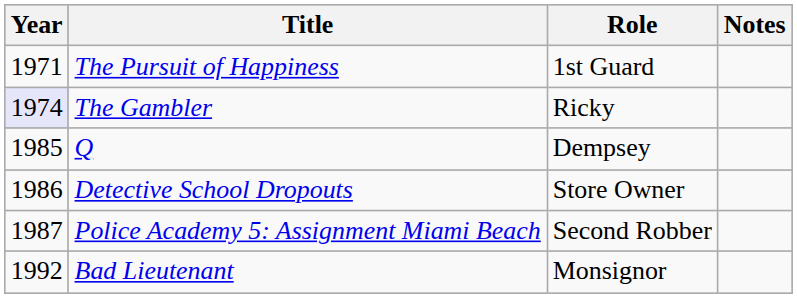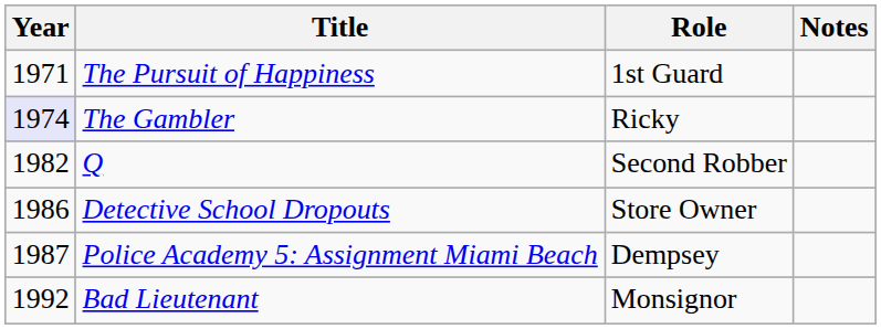 <table class="wikitable">
 <tr>
 <th>Year</th>
 <th>Title</th>
 <th>Role</th>
 <th>Notes</th>
 </tr>
 <tr>
 <td>1971</td>
 <td><em><a href='#'>The Pursuit of Happiness</a></em></td>
 <td>1st Guard</td>
 <td></td>
 </tr>
 <tr>
 <td style="background: lavender;">1974</td>
 <td><em><a href='#'>The Gambler</a></em></td>
 <td>Ricky</td>
 <td></td>
 </tr>
 <tr>
-<td>1985</td>
+<td>1982</td>
 <td><em><a href='#'>Q</a></em></td>
-<td>Dempsey</td>
+<td>Second Robber</td>
 <td></td>
 </tr>
 <tr>
 <td>1986</td>
 <td><em><a href='#'>Detective School Dropouts</a></em></td>
 <td>Store Owner</td>
 <td></td>
 </tr>
 <tr>
 <td>1987</td>
 <td><em><a href='#'>Police Academy 5: Assignment Miami Beach</a></em></td>
-<td>Second Robber</td>
+<td>Dempsey</td>
 <td></td>
 </tr>
 <tr>
 <td>1992</td>
 <td><em><a href='#'>Bad Lieutenant</a></em></td>
 <td>Monsignor</td>
 <td></td>
 </tr>
 </table>
